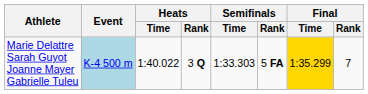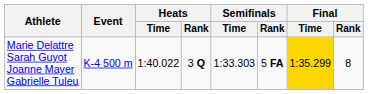 <table class="wikitable" style="font-size:90%">
 <tr>
 <th rowspan="2">Athlete</th>
 <th rowspan="2">Event</th>
 <th colspan=2>Heats</th>
 <th colspan=2>Semifinals</th>
 <th colspan=2>Final</th>
 </tr>
 <tr style="font-size:95%">
 <th>Time</th>
 <th>Rank</th>
 <th>Time</th>
 <th>Rank</th>
 <th>Time</th>
 <th>Rank</th>
 </tr>
 <tr align=center>
 <td align=left><a href='#'>Marie Delattre</a><br><a href='#'>Sarah Guyot</a><br><a href='#'>Joanne Mayer</a><br><a href='#'>Gabrielle Tuleu</a></td>
-<td align=left style="background: lightblue;"><a href='#'>K-4 500 m</a></td>
+<td align=left><a href='#'>K-4 500 m</a></td>
 <td>1:40.022</td>
 <td>3 <strong>Q</strong></td>
 <td>1:33.303</td>
 <td>5 <strong>FA</strong></td>
 <td style="background: gold;">1:35.299</td>
-<td>7</td>
+<td>8</td>
 </tr>
 </table>
